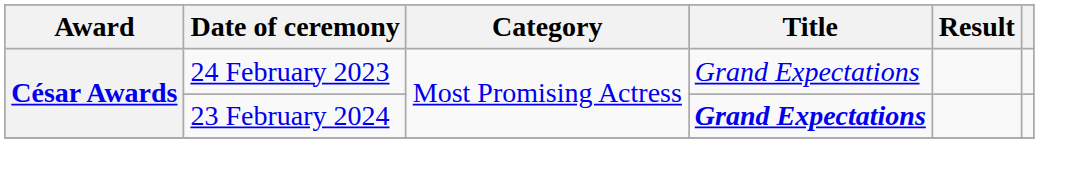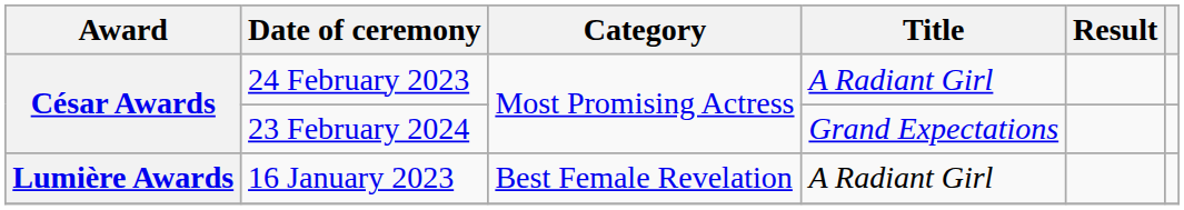 <table class="wikitable sortable plainrowheaders">
 <tr>
 <th scope="col">Award</th>
 <th scope="col">Date of ceremony</th>
 <th scope="col">Category</th>
 <th scope="col">Title</th>
 <th scope="col">Result</th>
 <th scope="col" class="unsortable"></th>
 </tr>
 <tr>
 <th scope="row" rowspan="2"><a href='#'>César Awards</a></th>
 <td><a href='#'>24 February 2023</a></td>
 <td rowspan="2"><a href='#'>Most Promising Actress</a></td>
+<td><em><a href='#'>A Radiant Girl</a></em></td>
+<td></td>
+<td align="center"></td>
+</tr>
+<tr>
+<td><a href='#'>23 February 2024</a></td>
 <td><em><a href='#'>Grand Expectations</a></em></td>
 <td></td>
 <td align="center"></td>
 </tr>
 <tr>
-<td><a href='#'>23 February 2024</a></td>
-<td><strong><em><a href='#'>Grand Expectations</a></em></strong></td>
+<th scope="row"><a href='#'>Lumière Awards</a></th>
+<td><a href='#'>16 January 2023</a></td>
+<td><a href='#'>Best Female Revelation</a></td>
+<td><em>A Radiant Girl</em></td>
 <td></td>
 <td align="center"></td>
 </tr>
 <tr>
 </tr>
 </table>
